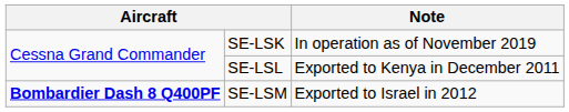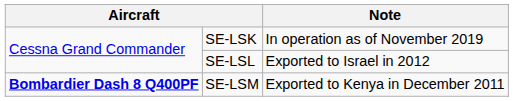 <table class="wikitable" style="margin: 1em auto;">
 <tr>
 <th colspan="2">Aircraft</th>
 <th>Note</th>
 </tr>
 <tr>
 <td rowspan="2"><a href='#'>Cessna Grand Commander</a></td>
 <td>SE-LSK</td>
 <td>In operation as of November 2019</td>
 </tr>
 <tr>
 <td>SE-LSL</td>
-<td>Exported to Kenya in December 2011</td>
+<td>Exported to Israel in 2012</td>
 </tr>
 <tr>
 <td><strong><a href='#'>Bombardier Dash 8 Q400PF</a></strong></td>
 <td>SE-LSM</td>
-<td>Exported to Israel in 2012</td>
+<td>Exported to Kenya in December 2011</td>
 </tr>
 </table>
